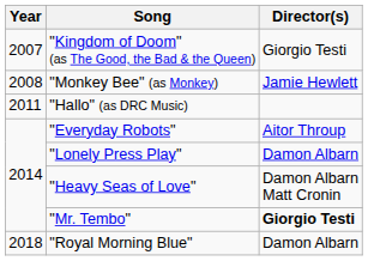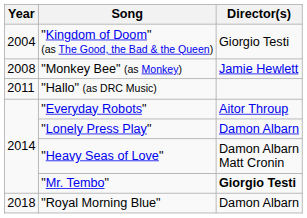 <table class="wikitable">
 <tr>
 <th>Year</th>
 <th>Song</th>
 <th>Director(s)</th>
 </tr>
 <tr>
-<td rowspan="1">2007</td>
+<td rowspan="1">2004</td>
 <td>"<a href='#'>Kingdom of Doom</a>" <br><small>(as <a href='#'>The Good, the Bad & the Queen</a>)</small></td>
 <td>Giorgio Testi</td>
 </tr>
 <tr>
 <td>2008</td>
 <td>"Monkey Bee" <small>(as <a href='#'>Monkey</a>)</small></td>
 <td><a href='#'>Jamie Hewlett</a></td>
 </tr>
 <tr>
 <td>2011</td>
 <td>"Hallo" <small>(as DRC Music)</small></td>
 <td></td>
 </tr>
 <tr>
 <td rowspan="4">2014</td>
 <td>"<a href='#'>Everyday Robots</a>"</td>
 <td><a href='#'>Aitor Throup</a></td>
 </tr>
 <tr>
 <td>"<a href='#'>Lonely Press Play</a>"</td>
 <td><a href='#'>Damon Albarn</a></td>
 </tr>
 <tr>
 <td>"<a href='#'>Heavy Seas of Love</a>"</td>
 <td>Damon Albarn<br>Matt Cronin</td>
 </tr>
 <tr>
 <td>"<a href='#'>Mr. Tembo</a>"</td>
 <td><strong>Giorgio Testi</strong></td>
 </tr>
 <tr>
 <td>2018</td>
 <td>"Royal Morning Blue"</td>
 <td>Damon Albarn</td>
 </tr>
 </table>
